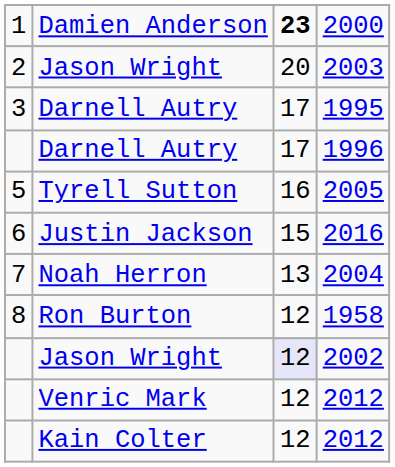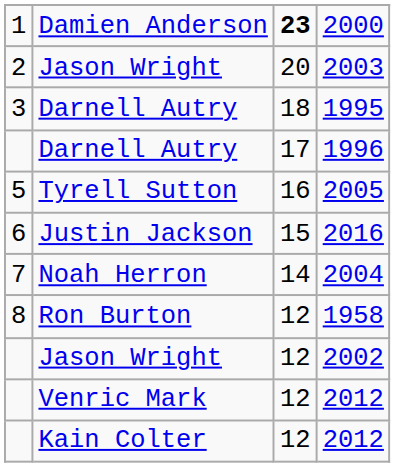 <table class="wikitable">
 <tr>
 </tr>
 <tr>
 <td>1</td>
 <td><a href='#'>Damien Anderson</a></td>
 <td><strong>23</strong></td>
 <td><a href='#'>2000</a></td>
 </tr>
 <tr>
 <td>2</td>
 <td><a href='#'>Jason Wright</a></td>
 <td>20</td>
 <td><a href='#'>2003</a></td>
 </tr>
 <tr>
 <td>3</td>
 <td><a href='#'>Darnell Autry</a></td>
-<td>17</td>
+<td>18</td>
 <td><a href='#'>1995</a></td>
 </tr>
 <tr>
 <td></td>
 <td><a href='#'>Darnell Autry</a></td>
 <td>17</td>
 <td><a href='#'>1996</a></td>
 </tr>
 <tr>
 <td>5</td>
 <td><a href='#'>Tyrell Sutton</a></td>
 <td>16</td>
 <td><a href='#'>2005</a></td>
 </tr>
 <tr>
 <td>6</td>
 <td><a href='#'>Justin Jackson</a></td>
 <td>15</td>
 <td><a href='#'>2016</a></td>
 </tr>
 <tr>
 <td>7</td>
 <td><a href='#'>Noah Herron</a></td>
-<td>13</td>
+<td>14</td>
 <td><a href='#'>2004</a></td>
 </tr>
 <tr>
 <td>8</td>
 <td><a href='#'>Ron Burton</a></td>
 <td>12</td>
 <td><a href='#'>1958</a></td>
 </tr>
 <tr>
 <td></td>
 <td><a href='#'>Jason Wright</a></td>
-<td style="background: lavender;">12</td>
+<td>12</td>
 <td><a href='#'>2002</a></td>
 </tr>
 <tr>
 <td></td>
 <td><a href='#'>Venric Mark</a></td>
 <td>12</td>
 <td><a href='#'>2012</a></td>
 </tr>
 <tr>
 <td></td>
 <td><a href='#'>Kain Colter</a></td>
 <td>12</td>
 <td><a href='#'>2012</a></td>
 </tr>
 </table>
